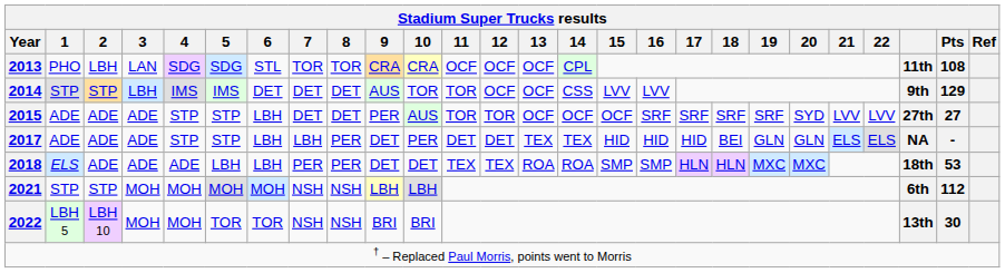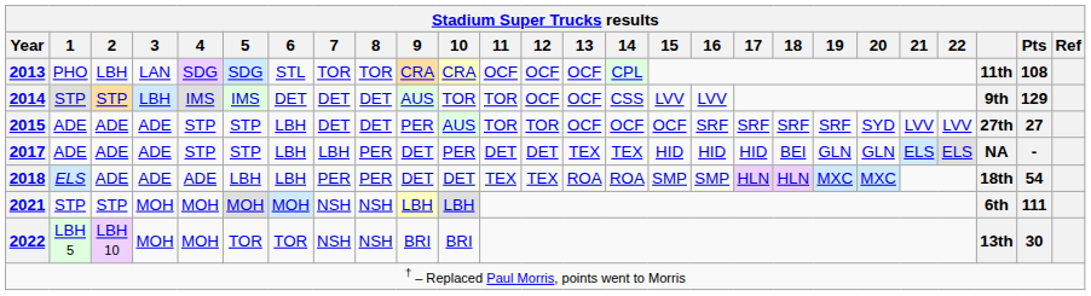 <table class="wikitable" style="text-align:center; font-size:80%">
 <tr>
 <th colspan=45><a href='#'>Stadium Super Trucks</a> results</th>
 </tr>
 <tr>
 <th>Year</th>
 <th>1</th>
 <th>2</th>
 <th>3</th>
 <th>4</th>
 <th>5</th>
 <th>6</th>
 <th>7</th>
 <th>8</th>
 <th>9</th>
 <th>10</th>
 <th>11</th>
 <th>12</th>
 <th>13</th>
 <th>14</th>
 <th>15</th>
 <th>16</th>
 <th>17</th>
 <th>18</th>
 <th>19</th>
 <th>20</th>
 <th>21</th>
 <th>22</th>
 <th></th>
 <th>Pts</th>
 <th>Ref</th>
 </tr>
 <tr>
 <th><a href='#'>2013</a></th>
 <td><a href='#'>PHO</a></td>
 <td><a href='#'>LBH</a></td>
 <td><a href='#'>LAN</a></td>
 <td style="background:#EFCFFF;"><a href='#'>SDG</a><br></td>
 <td style="background:#CFEAFF;"><a href='#'>SDG</a><br></td>
 <td><a href='#'>STL</a></td>
 <td><a href='#'>TOR</a></td>
 <td><a href='#'>TOR</a></td>
 <td style="background:#FFDF9F;"><a href='#'>CRA</a><br></td>
 <td style="background:#FFFFBF;"><a href='#'>CRA</a><br></td>
 <td><a href='#'>OCF</a></td>
 <td><a href='#'>OCF</a></td>
 <td><a href='#'>OCF</a></td>
 <td style="background:#DFFFDF;"><a href='#'>CPL</a><br></td>
 <td colspan=8></td>
 <th>11th</th>
 <th>108</th>
 <th></th>
 </tr>
 <tr>
 <th><a href='#'>2014</a></th>
 <td style="background:#DFDFDF;"><a href='#'>STP</a><br></td>
 <td style="background:#FFDF9F;"><a href='#'>STP</a><br></td>
 <td style="background:#CFEAFF;"><a href='#'>LBH</a><br></td>
 <td style="background:#DFDFDF;"><a href='#'>IMS</a><br></td>
 <td style="background:#DFFFDF;"><a href='#'>IMS</a><br></td>
 <td><a href='#'>DET</a></td>
 <td><a href='#'>DET</a></td>
 <td><a href='#'>DET</a></td>
 <td style="background:#DFFFDF;"><a href='#'>AUS</a><br></td>
 <td><a href='#'>TOR</a></td>
 <td><a href='#'>TOR</a></td>
 <td><a href='#'>OCF</a></td>
 <td><a href='#'>OCF</a></td>
 <td><a href='#'>CSS</a></td>
 <td><a href='#'>LVV</a></td>
 <td><a href='#'>LVV</a></td>
 <td colspan=6></td>
 <th>9th</th>
 <th>129</th>
 <th></th>
 </tr>
 <tr>
 <th><a href='#'>2015</a></th>
 <td><a href='#'>ADE</a></td>
 <td><a href='#'>ADE</a></td>
 <td><a href='#'>ADE</a></td>
 <td><a href='#'>STP</a></td>
 <td><a href='#'>STP</a></td>
 <td><a href='#'>LBH</a></td>
 <td><a href='#'>DET</a></td>
 <td><a href='#'>DET</a></td>
 <td><a href='#'>PER</a></td>
 <td style="background:#DFFFDF;"><a href='#'>AUS</a><br></td>
 <td><a href='#'>TOR</a></td>
 <td><a href='#'>TOR</a></td>
 <td><a href='#'>OCF</a></td>
 <td><a href='#'>OCF</a></td>
 <td><a href='#'>OCF</a></td>
 <td><a href='#'>SRF</a></td>
 <td><a href='#'>SRF</a></td>
 <td><a href='#'>SRF</a></td>
 <td><a href='#'>SRF</a></td>
 <td><a href='#'>SYD</a></td>
 <td><a href='#'>LVV</a></td>
 <td><a href='#'>LVV</a></td>
 <th>27th</th>
 <th>27</th>
 <th></th>
 </tr>
 <tr>
 <th><a href='#'>2017</a></th>
 <td><a href='#'>ADE</a></td>
 <td><a href='#'>ADE</a></td>
 <td><a href='#'>ADE</a></td>
 <td><a href='#'>STP</a></td>
 <td><a href='#'>STP</a></td>
 <td><a href='#'>LBH</a></td>
 <td><a href='#'>LBH</a></td>
 <td><a href='#'>PER</a></td>
 <td><a href='#'>DET</a></td>
 <td><a href='#'>PER</a></td>
 <td><a href='#'>DET</a></td>
 <td><a href='#'>DET</a></td>
 <td><a href='#'>TEX</a></td>
 <td><a href='#'>TEX</a></td>
 <td><a href='#'>HID</a></td>
 <td><a href='#'>HID</a></td>
 <td><a href='#'>HID</a></td>
 <td><a href='#'>BEI</a></td>
 <td><a href='#'>GLN</a></td>
 <td><a href='#'>GLN</a></td>
 <td style="background:#CFEAFF;"><a href='#'>ELS</a><br></td>
 <td style="background:#DFDFDF;"><a href='#'>ELS</a><br></td>
 <th>NA</th>
 <th>-</th>
 <th></th>
 </tr>
 <tr>
 <th><a href='#'>2018</a></th>
 <td style="background:#CFEAFF;"><em><a href='#'>ELS</a></em><br></td>
 <td><a href='#'>ADE</a></td>
 <td><a href='#'>ADE</a></td>
 <td><a href='#'>ADE</a></td>
 <td><a href='#'>LBH</a></td>
 <td><a href='#'>LBH</a></td>
 <td><a href='#'>PER</a></td>
 <td><a href='#'>PER</a></td>
 <td><a href='#'>DET</a></td>
 <td><a href='#'>DET</a></td>
 <td><a href='#'>TEX</a></td>
 <td><a href='#'>TEX</a></td>
 <td><a href='#'>ROA</a></td>
 <td><a href='#'>ROA</a></td>
 <td><a href='#'>SMP</a></td>
 <td><a href='#'>SMP</a></td>
 <td style="background:#EFCFFF;"><a href='#'>HLN</a><br></td>
 <td style="background:#EFCFFF;"><a href='#'>HLN</a><br></td>
 <td style="background:#CFEAFF;"><a href='#'>MXC</a><br></td>
 <td style="background:#CFEAFF;"><a href='#'>MXC</a><br></td>
 <td colspan=2></td>
 <th>18th</th>
-<th>53</th>
+<th>54</th>
 <th></th>
 </tr>
 <tr>
 <th><a href='#'>2021</a></th>
 <td><a href='#'>STP</a></td>
 <td><a href='#'>STP</a></td>
 <td><a href='#'>MOH</a></td>
 <td><a href='#'>MOH</a></td>
 <td style="background:#DFDFDF;"><a href='#'>MOH</a><br></td>
 <td style="background:#CFEAFF;"><a href='#'>MOH</a><br></td>
 <td><a href='#'>NSH</a></td>
 <td><a href='#'>NSH</a></td>
 <td style="background:#FFFFBF;"><a href='#'>LBH</a><br></td>
 <td style="background:#DFDFDF;"><a href='#'>LBH</a><br></td>
 <td colspan=12></td>
 <th>6th</th>
-<th>112</th>
+<th>111</th>
 <th></th>
 </tr>
 <tr>
 <th><a href='#'>2022</a></th>
 <td style="background:#DFFFDF;"><a href='#'>LBH</a><br><small>5</small></td>
 <td style="background:#EFCFFF;"><a href='#'>LBH</a><br><small>10</small></td>
 <td><a href='#'>MOH</a></td>
 <td><a href='#'>MOH</a></td>
 <td><a href='#'>TOR</a></td>
 <td><a href='#'>TOR</a></td>
 <td><a href='#'>NSH</a></td>
 <td><a href='#'>NSH</a></td>
 <td><a href='#'>BRI</a></td>
 <td><a href='#'>BRI</a></td>
 <td colspan=12></td>
 <th>13th</th>
 <th>30</th>
 <th></th>
 </tr>
 <tr>
 <td colspan=45><small><sup>†</sup> – Replaced <a href='#'>Paul Morris</a>, points went to Morris</small></td>
 </tr>
 </table>
